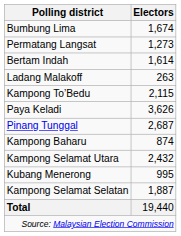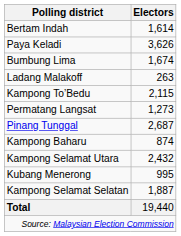 <table class="wikitable sortable">
 <tr>
 <th>Polling district</th>
 <th>Electors</th>
 </tr>
 <tr>
+<td>Bertam Indah</td>
+<td align="right">1,614</td>
+</tr>
+<tr>
+<td>Paya Keladi</td>
+<td align="right">3,626</td>
+</tr>
+<tr>
 <td>Bumbung Lima</td>
 <td align="right">1,674</td>
-</tr>
-<tr>
-<td>Permatang Langsat</td>
-<td align="right">1,273</td>
-</tr>
-<tr>
-<td>Bertam Indah</td>
-<td align="right">1,614</td>
 </tr>
 <tr>
 <td>Ladang Malakoff</td>
 <td align="right">263</td>
 </tr>
 <tr>
 <td>Kampong To’Bedu</td>
 <td align="right">2,115</td>
 </tr>
 <tr>
-<td>Paya Keladi</td>
-<td align="right">3,626</td>
+<td>Permatang Langsat</td>
+<td align="right">1,273</td>
 </tr>
 <tr>
 <td><a href='#'>Pinang Tunggal</a></td>
 <td align="right">2,687</td>
 </tr>
 <tr>
 <td>Kampong Baharu</td>
 <td align="right">874</td>
 </tr>
 <tr>
 <td>Kampong Selamat Utara</td>
 <td align="right">2,432</td>
 </tr>
 <tr>
 <td>Kubang Menerong</td>
 <td align="right">995</td>
 </tr>
 <tr>
 <td>Kampong Selamat Selatan</td>
 <td align="right">1,887</td>
 </tr>
 <tr>
 <td style="background: #f2f2f2"><strong>Total</strong></td>
 <td style="background: #f2f2f2" align="right">19,440</td>
 </tr>
 <tr>
 <td colspan="2"  align="right"><small><em>Source: <a href='#'>Malaysian Election Commission</a></em></small></td>
 </tr>
 </table>
